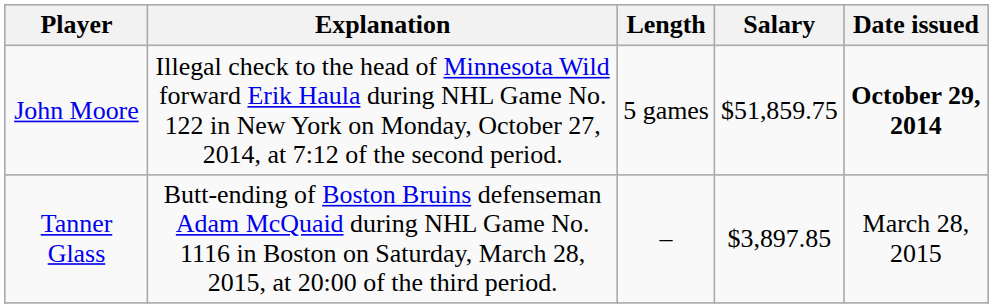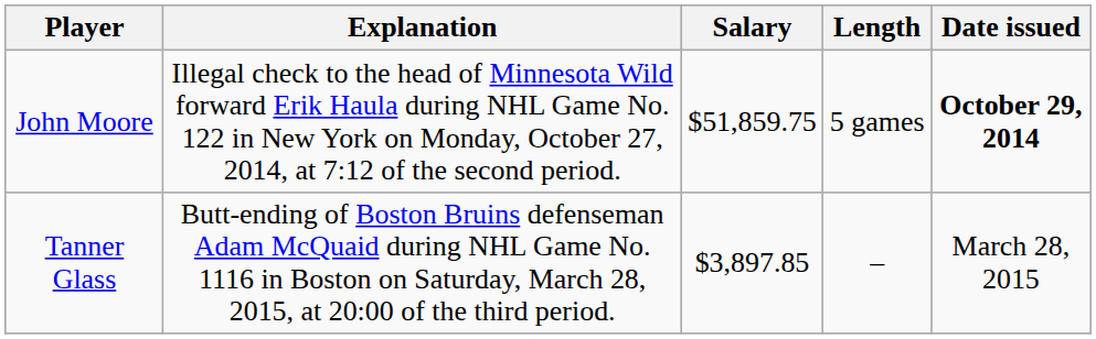 <table class="wikitable" style="text-align:center;">
 <tr>
 <th style="width:15%;">Player</th>
 <th style="width:50%;">Explanation</th>
+<th style="width:10%;">Salary</th>
 <th style="width:10%;">Length</th>
-<th style="width:10%;">Salary</th>
 <th style="width:15%;">Date issued</th>
 </tr>
 <tr>
 <td><a href='#'>John Moore</a></td>
 <td>Illegal check to the head of <a href='#'>Minnesota Wild</a> forward <a href='#'>Erik Haula</a> during NHL Game No. 122 in New York on Monday, October 27, 2014, at 7:12 of the second period.</td>
+<td>$51,859.75</td>
 <td>5 games</td>
-<td>$51,859.75</td>
 <td><strong>October 29, 2014</strong></td>
 </tr>
 <tr>
 <td><a href='#'>Tanner Glass</a></td>
 <td>Butt-ending of <a href='#'>Boston Bruins</a> defenseman <a href='#'>Adam McQuaid</a> during NHL Game No. 1116 in Boston on Saturday, March 28, 2015, at 20:00 of the third period.</td>
+<td>$3,897.85</td>
 <td>–</td>
-<td>$3,897.85</td>
 <td>March 28, 2015</td>
 </tr>
 </table>
